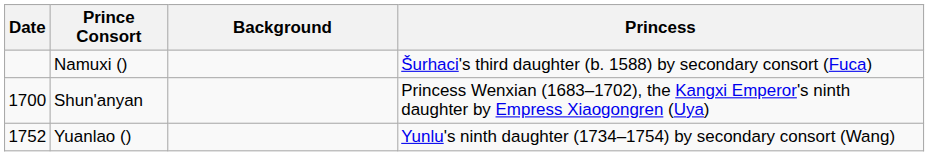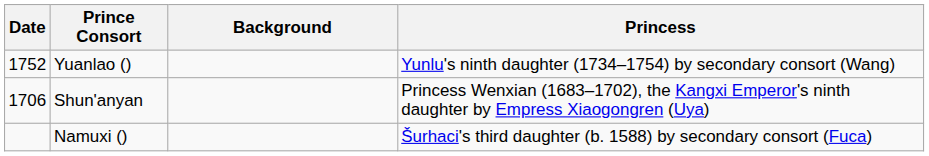 <table class="wikitable">
 <tr>
 <th>Date</th>
 <th>Prince Consort</th>
 <th width=25%>Background</th>
 <th>Princess</th>
 </tr>
 <tr>
+<td>1752</td>
+<td>Yuanlao ()</td>
+<td></td>
+<td><a href='#'>Yunlu</a>'s ninth daughter (1734–1754) by secondary consort (Wang)</td>
+</tr>
+<tr>
+<td>1706</td>
+<td>Shun'anyan</td>
+<td></td>
+<td>Princess Wenxian (1683–1702), the <a href='#'>Kangxi Emperor</a>'s ninth daughter by <a href='#'>Empress Xiaogongren</a> (<a href='#'>Uya</a>)</td>
+</tr>
+<tr>
 <td></td>
 <td>Namuxi ()</td>
 <td></td>
 <td><a href='#'>Šurhaci</a>'s third daughter (b. 1588) by secondary consort (<a href='#'>Fuca</a>)</td>
 </tr>
-<tr>
-<td>1700</td>
-<td>Shun'anyan</td>
-<td></td>
-<td>Princess Wenxian (1683–1702), the <a href='#'>Kangxi Emperor</a>'s ninth daughter by <a href='#'>Empress Xiaogongren</a> (<a href='#'>Uya</a>)</td>
-</tr>
-<tr>
-<td>1752</td>
-<td>Yuanlao ()</td>
-<td></td>
-<td><a href='#'>Yunlu</a>'s ninth daughter (1734–1754) by secondary consort (Wang)</td>
-</tr>
 </table>
